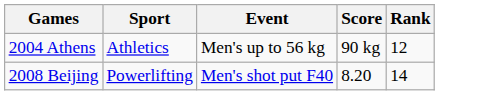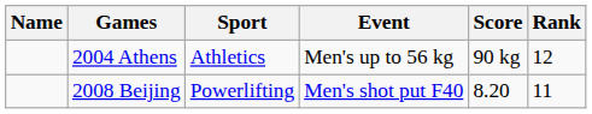 <table class="wikitable sortable" style="font-size:90%">
 <tr>
+<th>Name</th>
 <th>Games</th>
 <th>Sport</th>
 <th>Event</th>
 <th>Score</th>
 <th>Rank</th>
 </tr>
 <tr>
+<td></td>
 <td><a href='#'>2004 Athens</a></td>
 <td><a href='#'>Athletics</a></td>
 <td>Men's up to 56 kg</td>
 <td>90 kg</td>
 <td>12</td>
 </tr>
 <tr>
+<td></td>
 <td><a href='#'>2008 Beijing</a></td>
 <td><a href='#'>Powerlifting</a></td>
 <td><a href='#'>Men's shot put F40</a></td>
 <td>8.20</td>
-<td>14</td>
+<td>11</td>
 </tr>
 </table>
